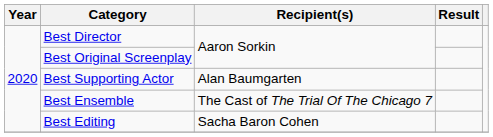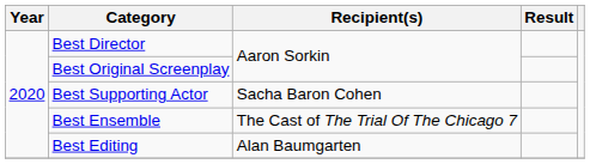 <table class="wikitable unsortable plainrowheaders">
 <tr>
 <th scope="col">Year</th>
 <th scope="col">Category</th>
 <th scope="col">Recipient(s)</th>
 <th scope="col">Result</th>
 <th scope="col" class="unsortable"></th>
 </tr>
 <tr>
 <td rowspan="5"><a href='#'>2020</a></td>
 <td><a href='#'>Best Director</a></td>
 <td rowspan="2">Aaron Sorkin</td>
 <td></td>
 <td rowspan="5" align="center"></td>
 </tr>
 <tr>
 <td><a href='#'>Best Original Screenplay</a></td>
 <td></td>
 </tr>
 <tr>
 <td><a href='#'>Best Supporting Actor</a></td>
-<td>Alan Baumgarten</td>
+<td>Sacha Baron Cohen</td>
 <td></td>
 </tr>
 <tr>
 <td><a href='#'>Best Ensemble</a></td>
 <td>The Cast of <em>The Trial Of The Chicago 7</em></td>
 <td></td>
 </tr>
 <tr>
 <td><a href='#'>Best Editing</a></td>
-<td>Sacha Baron Cohen</td>
+<td>Alan Baumgarten</td>
 <td></td>
 </tr>
 <tr>
 </tr>
 </table>
